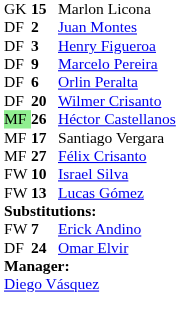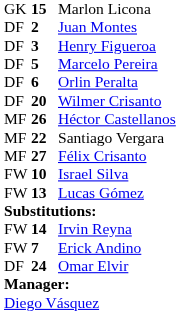 <table style = "font-size: 90%" cellspacing = "0" cellpadding = "0">
 <tr>
 <td colspan = 4></td>
 </tr>
 <tr>
 <th style="width:25px;"></th>
 <th style="width:25px;"></th>
 </tr>
 <tr>
 <td>GK</td>
 <td><strong>15</strong></td>
 <td> Marlon Licona</td>
 </tr>
 <tr>
 <td>DF</td>
 <td><strong>2</strong></td>
 <td> <a href='#'>Juan Montes</a></td>
 </tr>
 <tr>
 <td>DF</td>
 <td><strong>3</strong></td>
 <td> <a href='#'>Henry Figueroa</a></td>
 </tr>
 <tr>
 <td>DF</td>
-<td><strong>9</strong></td>
+<td><strong>5</strong></td>
 <td> <a href='#'>Marcelo Pereira</a></td>
 <td></td>
 <td></td>
 </tr>
 <tr>
 <td>DF</td>
 <td><strong>6</strong></td>
 <td> <a href='#'>Orlin Peralta</a></td>
 <td></td>
 <td></td>
 </tr>
 <tr>
 <td>DF</td>
 <td><strong>20</strong></td>
 <td> <a href='#'>Wilmer Crisanto</a></td>
 </tr>
 <tr>
-<td style="background: lightgreen;">MF</td>
+<td>MF</td>
 <td><strong>26</strong></td>
 <td> <a href='#'>Héctor Castellanos</a></td>
 </tr>
 <tr>
 <td>MF</td>
-<td><strong>17</strong></td>
+<td><strong>22</strong></td>
 <td> Santiago Vergara</td>
 <td></td>
 <td></td>
 </tr>
 <tr>
 <td>MF</td>
 <td><strong>27</strong></td>
 <td> <a href='#'>Félix Crisanto</a></td>
 <td></td>
 <td></td>
 </tr>
 <tr>
 <td>FW</td>
 <td><strong>10</strong></td>
 <td> <a href='#'>Israel Silva</a></td>
 </tr>
 <tr>
 <td>FW</td>
 <td><strong>13</strong></td>
 <td> <a href='#'>Lucas Gómez</a></td>
 <td></td>
 <td></td>
 </tr>
 <tr>
 <td colspan = 3><strong>Substitutions:</strong></td>
 </tr>
 <tr>
 <td>FW</td>
+<td><strong>14</strong></td>
+<td> <a href='#'>Irvin Reyna</a></td>
+<td></td>
+<td></td>
+<td></td>
+<td></td>
+</tr>
+<tr>
+<td>FW</td>
 <td><strong>7</strong></td>
 <td> <a href='#'>Erick Andino</a></td>
 <td></td>
 <td></td>
 </tr>
 <tr>
 <td>DF</td>
 <td><strong>24</strong></td>
 <td> <a href='#'>Omar Elvir</a></td>
 <td></td>
 <td></td>
 </tr>
 <tr>
 <td colspan = 3><strong>Manager:</strong></td>
 </tr>
 <tr>
 <td colspan = 3> <a href='#'>Diego Vásquez</a></td>
 </tr>
 </table>
